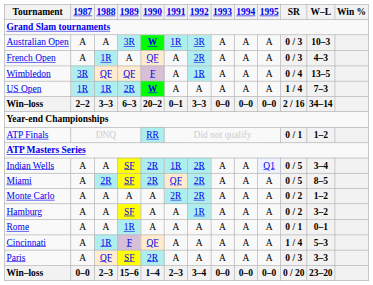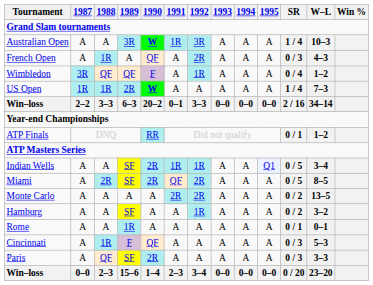 <table class=wikitable style=text-align:center;font-size:97%>
 <tr>
 <th>Tournament</th>
 <th><a href='#'>1987</a></th>
 <th><a href='#'>1988</a></th>
 <th><a href='#'>1989</a></th>
 <th><a href='#'>1990</a></th>
 <th><a href='#'>1991</a></th>
 <th><a href='#'>1992</a></th>
 <th><a href='#'>1993</a></th>
 <th><a href='#'>1994</a></th>
 <th><a href='#'>1995</a></th>
 <th>SR</th>
 <th>W–L</th>
 <th>Win %</th>
 </tr>
 <tr>
 <td colspan=23 align=left><strong><a href='#'>Grand Slam tournaments</a></strong></td>
 </tr>
 <tr>
 <td align=left><a href='#'>Australian Open</a></td>
 <td>A</td>
 <td>A</td>
 <td bgcolor=afeeee><a href='#'>3R</a></td>
 <td bgcolor=lime><a href='#'><strong>W</strong></a></td>
 <td bgcolor=afeeee><a href='#'>1R</a></td>
 <td bgcolor=afeeee><a href='#'>3R</a></td>
 <td>A</td>
 <td>A</td>
 <td>A</td>
-<th>0 / 3</th>
+<th>1 / 4</th>
 <th>10–3</th>
 <th></th>
 </tr>
 <tr>
 <td align=left><a href='#'>French Open</a></td>
 <td>A</td>
 <td bgcolor=afeeee><a href='#'>1R</a></td>
 <td>A</td>
 <td bgcolor=ffebcd><a href='#'>QF</a></td>
 <td>A</td>
 <td bgcolor=afeeee><a href='#'>2R</a></td>
 <td>A</td>
 <td>A</td>
 <td>A</td>
 <th>0 / 3</th>
 <th>4–3</th>
 <th></th>
 </tr>
 <tr>
 <td align=left><a href='#'>Wimbledon</a></td>
 <td bgcolor=afeeee><a href='#'>3R</a></td>
 <td bgcolor=ffebcd><a href='#'>QF</a></td>
 <td bgcolor=ffebcd><a href='#'>QF</a></td>
 <td bgcolor=thistle><a href='#'>F</a></td>
 <td>A</td>
 <td bgcolor=afeeee><a href='#'>1R</a></td>
 <td>A</td>
 <td>A</td>
 <td>A</td>
 <th>0 / 4</th>
-<th>13–5</th>
+<th>1–2</th>
 <th></th>
 </tr>
 <tr>
 <td align=left><a href='#'>US Open</a></td>
 <td bgcolor=afeeee><a href='#'>1R</a></td>
 <td bgcolor=afeeee><a href='#'>1R</a></td>
 <td bgcolor=afeeee><a href='#'>2R</a></td>
 <td bgcolor=lime><a href='#'><strong>W</strong></a></td>
 <td>A</td>
 <td>A</td>
 <td>A</td>
 <td>A</td>
 <td>A</td>
 <th>1 / 4</th>
 <th>7–3</th>
 <th></th>
 </tr>
 <tr>
 <th style=text-align:left>Win–loss</th>
 <th>2–2</th>
 <th>3–3</th>
 <th>6–3</th>
 <th>20–2</th>
 <th>0–1</th>
 <th>3–3</th>
 <th>0–0</th>
 <th>0–0</th>
 <th>0–0</th>
 <th>2 / 16</th>
 <th>34–14</th>
 <th></th>
 </tr>
 <tr>
 <td colspan=22 align=left><strong>Year-end Championships</strong></td>
 </tr>
 <tr>
 <td align=left><a href='#'>ATP Finals</a></td>
 <td colspan=3 style=color:#cccccc>DNQ</td>
 <td style=background:#afeeee><a href='#'>RR</a></td>
 <td colspan=5 style=color:#cccccc>Did not qualify</td>
 <th>0 / 1</th>
 <th>1–2</th>
 <th></th>
 </tr>
 <tr>
 <td colspan=23 align=left><strong><a href='#'>ATP Masters Series</a></strong></td>
 </tr>
 <tr>
 <td align=left><a href='#'>Indian Wells</a></td>
 <td>A</td>
 <td>A</td>
 <td bgcolor=yellow><a href='#'>SF</a></td>
 <td bgcolor=afeeee><a href='#'>2R</a></td>
 <td bgcolor=afeeee><a href='#'>1R</a></td>
-<td bgcolor=afeeee><a href='#'>2R</a></td>
+<td bgcolor=afeeee><a href='#'>1R</a></td>
 <td>A</td>
 <td>A</td>
 <td bgcolor=ecf2ff><a href='#'>Q1</a></td>
 <th>0 / 5</th>
 <th>3–4</th>
 <th></th>
 </tr>
 <tr>
 <td align=left><a href='#'>Miami</a></td>
 <td>A</td>
 <td bgcolor=afeeee><a href='#'>2R</a></td>
 <td bgcolor=yellow><a href='#'>SF</a></td>
 <td bgcolor=afeeee><a href='#'>2R</a></td>
 <td bgcolor=ffebcd><a href='#'>QF</a></td>
 <td bgcolor=afeeee><a href='#'>2R</a></td>
 <td>A</td>
 <td>A</td>
 <td>A</td>
 <th>0 / 5</th>
 <th>8–5</th>
 <th></th>
 </tr>
 <tr>
 <td align=left><a href='#'>Monte Carlo</a></td>
 <td>A</td>
 <td>A</td>
 <td>A</td>
 <td>A</td>
 <td bgcolor=afeeee><a href='#'>2R</a></td>
 <td bgcolor=afeeee><a href='#'>2R</a></td>
 <td>A</td>
 <td>A</td>
 <td>A</td>
 <th>0 / 2</th>
-<th>1–2</th>
+<th>13–5</th>
 <th></th>
 </tr>
 <tr>
 <td align=left><a href='#'>Hamburg</a></td>
 <td>A</td>
 <td>A</td>
 <td bgcolor=yellow><a href='#'>SF</a></td>
 <td>A</td>
 <td>A</td>
 <td bgcolor=afeeee><a href='#'>1R</a></td>
 <td>A</td>
 <td>A</td>
 <td>A</td>
 <th>0 / 2</th>
 <th>3–2</th>
 <th></th>
 </tr>
 <tr>
 <td align=left><a href='#'>Rome</a></td>
 <td>A</td>
 <td>A</td>
 <td bgcolor=afeeee><a href='#'>1R</a></td>
 <td>A</td>
 <td>A</td>
 <td>A</td>
 <td>A</td>
 <td>A</td>
 <td>A</td>
 <th>0 / 1</th>
 <th>0–1</th>
 <th></th>
 </tr>
 <tr>
 <td align=left><a href='#'>Cincinnati</a></td>
 <td>A</td>
 <td bgcolor=afeeee><a href='#'>1R</a></td>
 <td bgcolor=thistle><a href='#'>F</a></td>
 <td bgcolor=ffebcd><a href='#'>QF</a></td>
 <td>A</td>
 <td>A</td>
 <td>A</td>
 <td>A</td>
 <td>A</td>
-<th>1 / 4</th>
+<th>0 / 3</th>
 <th>5–3</th>
 <th></th>
 </tr>
 <tr>
 <td align=left><a href='#'>Paris</a></td>
 <td>A</td>
 <td bgcolor=ffebcd><a href='#'>QF</a></td>
 <td bgcolor=yellow><a href='#'>SF</a></td>
 <td bgcolor=afeeee><a href='#'>2R</a></td>
 <td>A</td>
 <td>A</td>
 <td>A</td>
 <td>A</td>
 <td>A</td>
 <th>0 / 3</th>
 <th>3–3</th>
 <th></th>
 </tr>
 <tr>
 <th style=text-align:left>Win–loss</th>
 <th>0–0</th>
 <th>2–3</th>
 <th>15–6</th>
 <th>1–4</th>
 <th>2–3</th>
 <th>3–4</th>
 <th>0–0</th>
 <th>0–0</th>
 <th>0–0</th>
 <th>0 / 20</th>
 <th>23–20</th>
 <th></th>
 </tr>
 </table>
